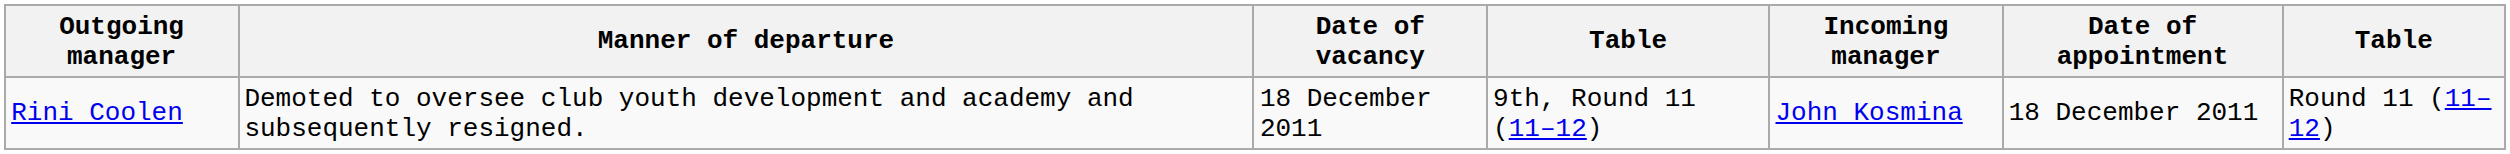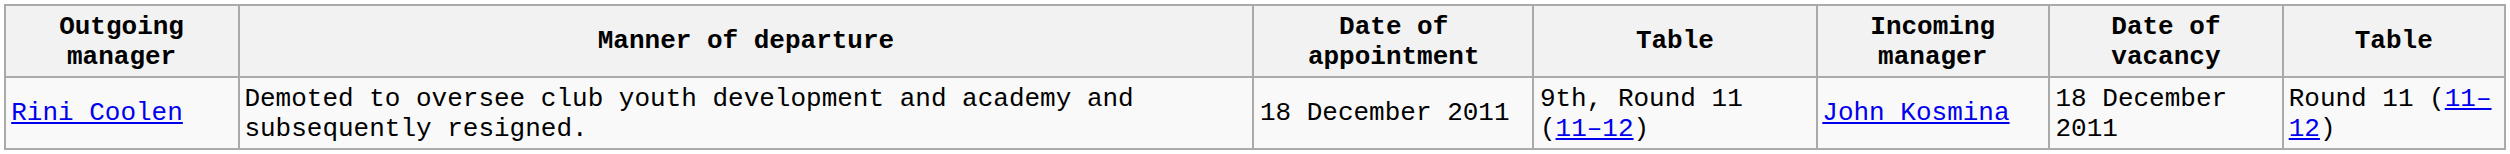 <table class="wikitable">
 <tr>
 <th>Outgoing manager</th>
 <th>Manner of departure</th>
-<th>Date of vacancy</th>
+<th>Date of appointment</th>
 <th>Table</th>
 <th>Incoming manager</th>
-<th>Date of appointment</th>
+<th>Date of vacancy</th>
 <th>Table</th>
 </tr>
 <tr>
 <td> <a href='#'>Rini Coolen</a></td>
 <td>Demoted to oversee club youth development and academy and subsequently resigned.</td>
 <td>18 December 2011</td>
 <td>9th, Round 11 (<a href='#'>11–12</a>)</td>
 <td> <a href='#'>John Kosmina</a></td>
 <td>18 December 2011</td>
 <td>Round 11 (<a href='#'>11–12</a>)</td>
 </tr>
 </table>
